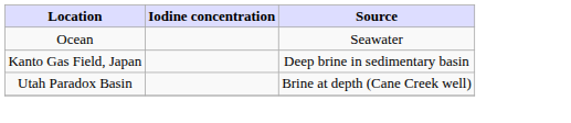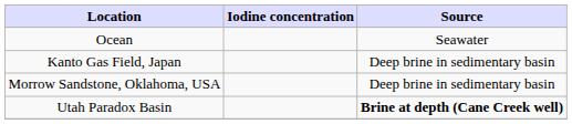 <table class="wikitable sortable sortable">
 <tr>
 <th style="background:#DDDDFF;">Location</th>
 <th style="background:#DDDDFF;">Iodine concentration</th>
 <th style="background:#DDDDFF;">Source</th>
 </tr>
 <tr>
 <td align=center>Ocean</td>
 <td align=center></td>
 <td align=center>Seawater</td>
 </tr>
 <tr>
 <td align=center>Kanto Gas Field, Japan</td>
 <td align=center></td>
 <td align=center>Deep brine in sedimentary basin</td>
 </tr>
 <tr>
+<td align=center>Morrow Sandstone, Oklahoma, USA</td>
+<td align=center></td>
+<td align=center>Deep brine in sedimentary basin</td>
+</tr>
+<tr>
 <td align=center>Utah Paradox Basin</td>
 <td align=center></td>
-<td align=center>Brine at depth (Cane Creek well)</td>
+<td align=center><strong>Brine at depth (Cane Creek well)</strong></td>
 </tr>
 <tr>
 </tr>
 </table>
